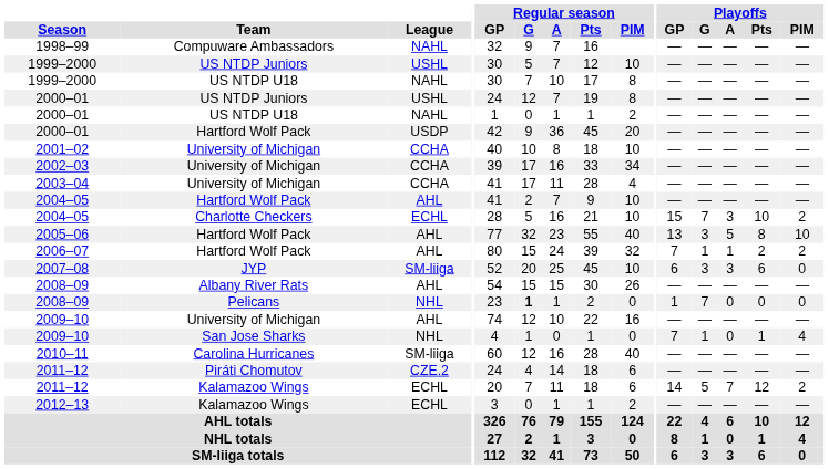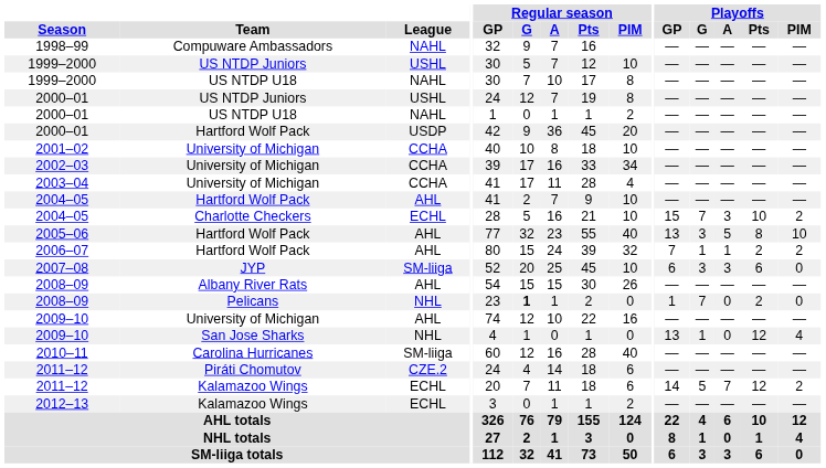 <table border="0" cellpadding="1" cellspacing="0" style="text-align:center; width:60em">
 <tr bgcolor="#e0e0e0">
 <th colspan="3" bgcolor="#ffffff"></th>
 <th rowspan="99" bgcolor="#ffffff"></th>
 <th colspan="5"><a href='#'>Regular season</a></th>
 <th rowspan="99" bgcolor="#ffffff"></th>
 <th colspan="5"><a href='#'>Playoffs</a></th>
 </tr>
 <tr bgcolor="#e0e0e0">
 <th><a href='#'>Season</a></th>
 <th>Team</th>
 <th>League</th>
 <th>GP</th>
 <th><a href='#'>G</a></th>
 <th><a href='#'>A</a></th>
 <th><a href='#'>Pts</a></th>
 <th><a href='#'>PIM</a></th>
 <th>GP</th>
 <th>G</th>
 <th>A</th>
 <th>Pts</th>
 <th>PIM</th>
 </tr>
 <tr>
 <td>1998–99</td>
 <td>Compuware Ambassadors</td>
 <td><a href='#'>NAHL</a></td>
 <td>32</td>
 <td>9</td>
 <td>7</td>
 <td>16</td>
 <td></td>
 <td>—</td>
 <td>—</td>
 <td>—</td>
 <td>—</td>
 <td>—</td>
 </tr>
 <tr bgcolor="#f0f0f0">
 <td>1999–2000</td>
 <td><a href='#'>US NTDP Juniors</a></td>
 <td><a href='#'>USHL</a></td>
 <td>30</td>
 <td>5</td>
 <td>7</td>
 <td>12</td>
 <td>10</td>
 <td>—</td>
 <td>—</td>
 <td>—</td>
 <td>—</td>
 <td>—</td>
 </tr>
 <tr>
 <td>1999–2000</td>
 <td>US NTDP U18</td>
 <td>NAHL</td>
 <td>30</td>
 <td>7</td>
 <td>10</td>
 <td>17</td>
 <td>8</td>
 <td>—</td>
 <td>—</td>
 <td>—</td>
 <td>—</td>
 <td>—</td>
 </tr>
 <tr bgcolor="#f0f0f0">
 <td>2000–01</td>
 <td>US NTDP Juniors</td>
 <td>USHL</td>
 <td>24</td>
 <td>12</td>
 <td>7</td>
 <td>19</td>
 <td>8</td>
 <td>—</td>
 <td>—</td>
 <td>—</td>
 <td>—</td>
 <td>—</td>
 </tr>
 <tr>
 <td>2000–01</td>
 <td>US NTDP U18</td>
 <td>NAHL</td>
 <td>1</td>
 <td>0</td>
 <td>1</td>
 <td>1</td>
 <td>2</td>
 <td>—</td>
 <td>—</td>
 <td>—</td>
 <td>—</td>
 <td>—</td>
 </tr>
 <tr bgcolor="#f0f0f0">
 <td>2000–01</td>
 <td>Hartford Wolf Pack</td>
 <td>USDP</td>
 <td>42</td>
 <td>9</td>
 <td>36</td>
 <td>45</td>
 <td>20</td>
 <td>—</td>
 <td>—</td>
 <td>—</td>
 <td>—</td>
 <td>—</td>
 </tr>
 <tr>
 <td><a href='#'>2001–02</a></td>
 <td><a href='#'>University of Michigan</a></td>
 <td><a href='#'>CCHA</a></td>
 <td>40</td>
 <td>10</td>
 <td>8</td>
 <td>18</td>
 <td>10</td>
 <td>—</td>
 <td>—</td>
 <td>—</td>
 <td>—</td>
 <td>—</td>
 </tr>
 <tr bgcolor="#f0f0f0">
 <td><a href='#'>2002–03</a></td>
 <td>University of Michigan</td>
 <td>CCHA</td>
 <td>39</td>
 <td>17</td>
 <td>16</td>
 <td>33</td>
 <td>34</td>
 <td>—</td>
 <td>—</td>
 <td>—</td>
 <td>—</td>
 <td>—</td>
 </tr>
 <tr>
 <td><a href='#'>2003–04</a></td>
 <td>University of Michigan</td>
 <td>CCHA</td>
 <td>41</td>
 <td>17</td>
 <td>11</td>
 <td>28</td>
 <td>4</td>
 <td>—</td>
 <td>—</td>
 <td>—</td>
 <td>—</td>
 <td>—</td>
 </tr>
 <tr bgcolor="#f0f0f0">
 <td><a href='#'>2004–05</a></td>
 <td><a href='#'>Hartford Wolf Pack</a></td>
 <td><a href='#'>AHL</a></td>
 <td>41</td>
 <td>2</td>
 <td>7</td>
 <td>9</td>
 <td>10</td>
 <td>—</td>
 <td>—</td>
 <td>—</td>
 <td>—</td>
 <td>—</td>
 </tr>
 <tr>
 <td><a href='#'>2004–05</a></td>
 <td><a href='#'>Charlotte Checkers</a></td>
 <td><a href='#'>ECHL</a></td>
 <td>28</td>
 <td>5</td>
 <td>16</td>
 <td>21</td>
 <td>10</td>
 <td>15</td>
 <td>7</td>
 <td>3</td>
 <td>10</td>
 <td>2</td>
 </tr>
 <tr bgcolor="#f0f0f0">
 <td><a href='#'>2005–06</a></td>
 <td>Hartford Wolf Pack</td>
 <td>AHL</td>
 <td>77</td>
 <td>32</td>
 <td>23</td>
 <td>55</td>
 <td>40</td>
 <td>13</td>
 <td>3</td>
 <td>5</td>
 <td>8</td>
 <td>10</td>
 </tr>
 <tr>
 <td><a href='#'>2006–07</a></td>
 <td>Hartford Wolf Pack</td>
 <td>AHL</td>
 <td>80</td>
 <td>15</td>
 <td>24</td>
 <td>39</td>
 <td>32</td>
 <td>7</td>
 <td>1</td>
 <td>1</td>
 <td>2</td>
 <td>2</td>
 </tr>
 <tr bgcolor="#f0f0f0">
 <td><a href='#'>2007–08</a></td>
 <td><a href='#'>JYP</a></td>
 <td><a href='#'>SM-liiga</a></td>
 <td>52</td>
 <td>20</td>
 <td>25</td>
 <td>45</td>
 <td>10</td>
 <td>6</td>
 <td>3</td>
 <td>3</td>
 <td>6</td>
 <td>0</td>
 </tr>
 <tr>
 <td><a href='#'>2008–09</a></td>
 <td><a href='#'>Albany River Rats</a></td>
 <td>AHL</td>
 <td>54</td>
 <td>15</td>
 <td>15</td>
 <td>30</td>
 <td>26</td>
 <td>—</td>
 <td>—</td>
 <td>—</td>
 <td>—</td>
 <td>—</td>
 </tr>
 <tr bgcolor="#f0f0f0">
 <td><a href='#'>2008–09</a></td>
 <td><a href='#'>Pelicans</a></td>
 <td><a href='#'>NHL</a></td>
 <td>23</td>
 <td><strong>1</strong></td>
 <td>1</td>
 <td>2</td>
 <td>0</td>
 <td>1</td>
 <td>7</td>
 <td>0</td>
-<td>0</td>
+<td>2</td>
 <td>0</td>
 </tr>
 <tr>
 <td><a href='#'>2009–10</a></td>
 <td>University of Michigan</td>
 <td>AHL</td>
 <td>74</td>
 <td>12</td>
 <td>10</td>
 <td>22</td>
 <td>16</td>
 <td>—</td>
 <td>—</td>
 <td>—</td>
 <td>—</td>
 <td>—</td>
 </tr>
 <tr bgcolor="#f0f0f0">
 <td><a href='#'>2009–10</a></td>
 <td><a href='#'>San Jose Sharks</a></td>
 <td>NHL</td>
 <td>4</td>
 <td>1</td>
 <td>0</td>
 <td>1</td>
 <td>0</td>
-<td>7</td>
+<td>13</td>
 <td>1</td>
 <td>0</td>
-<td>1</td>
+<td>12</td>
 <td>4</td>
 </tr>
 <tr>
 <td><a href='#'>2010–11</a></td>
 <td><a href='#'>Carolina Hurricanes</a></td>
 <td>SM-liiga</td>
 <td>60</td>
 <td>12</td>
 <td>16</td>
 <td>28</td>
 <td>40</td>
 <td>—</td>
 <td>—</td>
 <td>—</td>
 <td>—</td>
 <td>—</td>
 </tr>
 <tr bgcolor="#f0f0f0">
 <td><a href='#'>2011–12</a></td>
 <td><a href='#'>Piráti Chomutov</a></td>
 <td><a href='#'>CZE.2</a></td>
 <td>24</td>
 <td>4</td>
 <td>14</td>
 <td>18</td>
 <td>6</td>
 <td>—</td>
 <td>—</td>
 <td>—</td>
 <td>—</td>
 <td>—</td>
 </tr>
 <tr>
 <td><a href='#'>2011–12</a></td>
 <td><a href='#'>Kalamazoo Wings</a></td>
 <td>ECHL</td>
 <td>20</td>
 <td>7</td>
 <td>11</td>
 <td>18</td>
 <td>6</td>
 <td>14</td>
 <td>5</td>
 <td>7</td>
 <td>12</td>
 <td>2</td>
 </tr>
 <tr bgcolor="#f0f0f0">
 <td><a href='#'>2012–13</a></td>
 <td>Kalamazoo Wings</td>
 <td>ECHL</td>
 <td>3</td>
 <td>0</td>
 <td>1</td>
 <td>1</td>
 <td>2</td>
 <td>—</td>
 <td>—</td>
 <td>—</td>
 <td>—</td>
 <td>—</td>
 </tr>
 <tr bgcolor="#e0e0e0">
 <th colspan="3">AHL totals</th>
 <th>326</th>
 <th>76</th>
 <th>79</th>
 <th>155</th>
 <th>124</th>
 <th>22</th>
 <th>4</th>
 <th>6</th>
 <th>10</th>
 <th>12</th>
 </tr>
 <tr bgcolor="#e0e0e0">
 <th colspan="3">NHL totals</th>
 <th>27</th>
 <th>2</th>
 <th>1</th>
 <th>3</th>
 <th>0</th>
 <th>8</th>
 <th>1</th>
 <th>0</th>
 <th>1</th>
 <th>4</th>
 </tr>
 <tr bgcolor="#e0e0e0">
 <th colspan="3">SM-liiga totals</th>
 <th>112</th>
 <th>32</th>
 <th>41</th>
 <th>73</th>
 <th>50</th>
 <th>6</th>
 <th>3</th>
 <th>3</th>
 <th>6</th>
 <th>0</th>
 </tr>
 </table>
